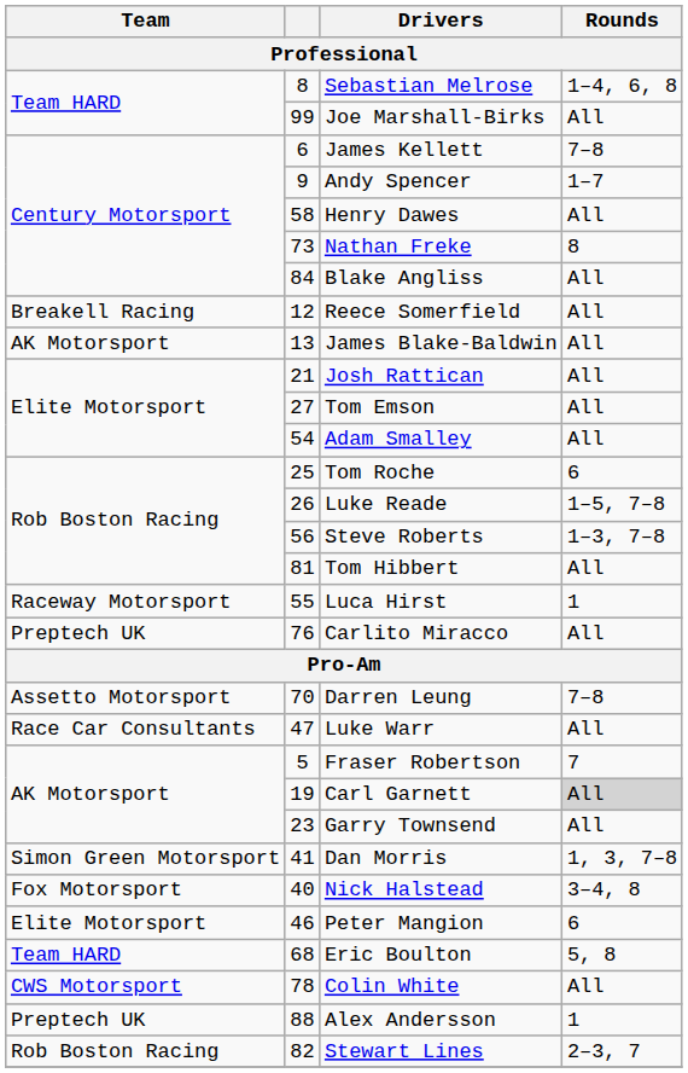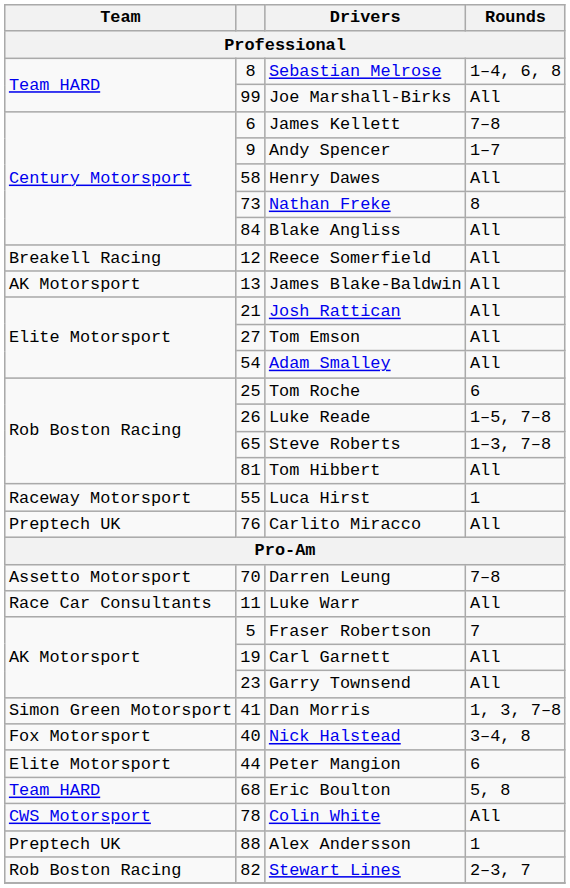 <table class="wikitable" style="font-size: 85%;">
 <tr>
 <th>Team</th>
 <th></th>
 <th>Drivers</th>
 <th>Rounds</th>
 </tr>
 <tr>
 <th colspan=4>Professional</th>
 </tr>
 <tr>
 <td rowspan=2><a href='#'>Team HARD</a></td>
 <td align=center>8</td>
 <td> <a href='#'>Sebastian Melrose</a></td>
 <td>1–4, 6, 8</td>
 </tr>
 <tr>
 <td align=center>99</td>
 <td> Joe Marshall-Birks</td>
 <td>All</td>
 </tr>
 <tr>
 <td rowspan=5><a href='#'>Century Motorsport</a></td>
 <td align=center>6</td>
 <td> James Kellett</td>
 <td>7–8</td>
 </tr>
 <tr>
 <td align=center>9</td>
 <td> Andy Spencer</td>
 <td>1–7</td>
 </tr>
 <tr>
 <td align=center>58</td>
 <td> Henry Dawes</td>
 <td>All</td>
 </tr>
 <tr>
 <td align=center>73</td>
 <td> <a href='#'>Nathan Freke</a></td>
 <td>8</td>
 </tr>
 <tr>
 <td align=center>84</td>
 <td> Blake Angliss</td>
 <td>All</td>
 </tr>
 <tr>
 <td>Breakell Racing</td>
 <td align=center>12</td>
 <td> Reece Somerfield</td>
 <td>All</td>
 </tr>
 <tr>
 <td>AK Motorsport</td>
 <td align=center>13</td>
 <td nowrap> James Blake-Baldwin</td>
 <td>All</td>
 </tr>
 <tr>
 <td rowspan=3>Elite Motorsport</td>
 <td align=center>21</td>
 <td> <a href='#'>Josh Rattican</a></td>
 <td>All</td>
 </tr>
 <tr>
 <td align=center>27</td>
 <td> Tom Emson</td>
 <td>All</td>
 </tr>
 <tr>
 <td align=center>54</td>
 <td> <a href='#'>Adam Smalley</a></td>
 <td>All</td>
 </tr>
 <tr>
 <td rowspan=4>Rob Boston Racing</td>
 <td align=center>25</td>
 <td> Tom Roche</td>
 <td>6</td>
 </tr>
 <tr>
 <td align=center>26</td>
 <td> Luke Reade</td>
 <td nowrap>1–5, 7–8</td>
 </tr>
 <tr>
-<td align=center>56</td>
+<td align=center>65</td>
 <td> Steve Roberts</td>
 <td>1–3, 7–8</td>
 </tr>
 <tr>
 <td align=center>81</td>
 <td> Tom Hibbert</td>
 <td>All</td>
 </tr>
 <tr>
 <td>Raceway Motorsport</td>
 <td align=center>55</td>
 <td> Luca Hirst</td>
 <td>1</td>
 </tr>
 <tr>
 <td>Preptech UK</td>
 <td align=center>76</td>
 <td> Carlito Miracco</td>
 <td>All</td>
 </tr>
 <tr>
 <th colspan=4>Pro-Am</th>
 </tr>
 <tr>
 <td>Assetto Motorsport</td>
 <td align=center>70</td>
 <td> Darren Leung</td>
 <td>7–8</td>
 </tr>
 <tr>
 <td>Race Car Consultants</td>
-<td align=center>47</td>
+<td align=center>11</td>
 <td> Luke Warr</td>
 <td>All</td>
 </tr>
 <tr>
 <td rowspan=3>AK Motorsport</td>
 <td align=center>5</td>
 <td> Fraser Robertson</td>
 <td>7</td>
 </tr>
 <tr>
 <td align=center>19</td>
 <td> Carl Garnett</td>
-<td style="background: lightgrey;">All</td>
+<td>All</td>
 </tr>
 <tr>
 <td align=center>23</td>
 <td> Garry Townsend</td>
 <td>All</td>
 </tr>
 <tr>
 <td>Simon Green Motorsport</td>
 <td align=center>41</td>
 <td> Dan Morris</td>
 <td>1, 3, 7–8</td>
 </tr>
 <tr>
 <td>Fox Motorsport</td>
 <td align=center>40</td>
 <td> <a href='#'>Nick Halstead</a></td>
 <td>3–4, 8</td>
 </tr>
 <tr>
 <td>Elite Motorsport</td>
-<td align=center>46</td>
+<td align=center>44</td>
 <td> Peter Mangion</td>
 <td>6</td>
 </tr>
 <tr>
 <td><a href='#'>Team HARD</a></td>
 <td align=center>68</td>
 <td> Eric Boulton</td>
 <td>5, 8</td>
 </tr>
 <tr>
 <td><a href='#'>CWS Motorsport</a></td>
 <td align=center>78</td>
 <td> <a href='#'>Colin White</a></td>
 <td>All</td>
 </tr>
 <tr>
 <td>Preptech UK</td>
 <td align=center>88</td>
 <td> Alex Andersson</td>
 <td>1</td>
 </tr>
 <tr>
 <td>Rob Boston Racing</td>
 <td align=center>82</td>
 <td> <a href='#'>Stewart Lines</a></td>
 <td>2–3, 7</td>
 </tr>
 <tr>
 </tr>
 </table>
